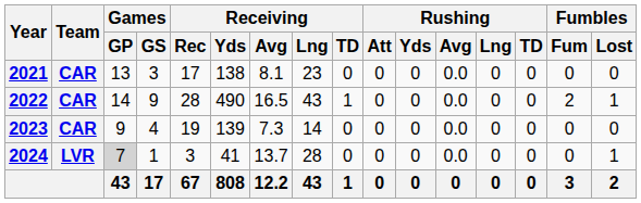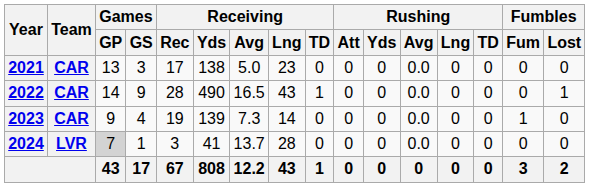 <table class="wikitable" style="text-align:center;">
 <tr>
 <th rowspan="2">Year</th>
 <th rowspan="2">Team</th>
 <th colspan="2">Games</th>
 <th colspan="5">Receiving</th>
 <th colspan="5">Rushing</th>
 <th colspan="2">Fumbles</th>
 </tr>
 <tr>
 <th>GP</th>
 <th>GS</th>
 <th>Rec</th>
 <th>Yds</th>
 <th>Avg</th>
 <th>Lng</th>
 <th>TD</th>
 <th>Att</th>
 <th>Yds</th>
 <th>Avg</th>
 <th>Lng</th>
 <th>TD</th>
 <th>Fum</th>
 <th>Lost</th>
 </tr>
 <tr>
 <th><a href='#'>2021</a></th>
 <th><a href='#'>CAR</a></th>
 <td>13</td>
 <td>3</td>
 <td>17</td>
 <td>138</td>
-<td>8.1</td>
+<td>5.0</td>
 <td>23</td>
 <td>0</td>
 <td>0</td>
 <td>0</td>
 <td>0.0</td>
 <td>0</td>
 <td>0</td>
 <td>0</td>
 <td>0</td>
 </tr>
 <tr>
 <th><a href='#'>2022</a></th>
 <th><a href='#'>CAR</a></th>
 <td>14</td>
 <td>9</td>
 <td>28</td>
 <td>490</td>
 <td>16.5</td>
 <td>43</td>
 <td>1</td>
 <td>0</td>
 <td>0</td>
 <td>0.0</td>
 <td>0</td>
 <td>0</td>
-<td>2</td>
+<td>0</td>
 <td>1</td>
 </tr>
 <tr>
 <th><a href='#'>2023</a></th>
 <th><a href='#'>CAR</a></th>
 <td>9</td>
 <td>4</td>
 <td>19</td>
 <td>139</td>
 <td>7.3</td>
 <td>14</td>
 <td>0</td>
 <td>0</td>
 <td>0</td>
 <td>0.0</td>
 <td>0</td>
 <td>0</td>
-<td>0</td>
+<td>1</td>
 <td>0</td>
 </tr>
 <tr>
 <th><a href='#'>2024</a></th>
 <th><a href='#'>LVR</a></th>
 <td style="background: lightgrey;">7</td>
 <td>1</td>
 <td>3</td>
 <td>41</td>
 <td>13.7</td>
 <td>28</td>
 <td>0</td>
 <td>0</td>
 <td>0</td>
 <td>0.0</td>
 <td>0</td>
 <td>0</td>
 <td>0</td>
-<td>1</td>
+<td>0</td>
 </tr>
 <tr>
 <th colspan="2"></th>
 <th>43</th>
 <th>17</th>
 <th>67</th>
 <th>808</th>
 <th>12.2</th>
 <th>43</th>
 <th>1</th>
 <th>0</th>
 <th>0</th>
 <th>0</th>
 <th>0</th>
 <th>0</th>
 <th>3</th>
 <th>2</th>
 </tr>
 </table>
